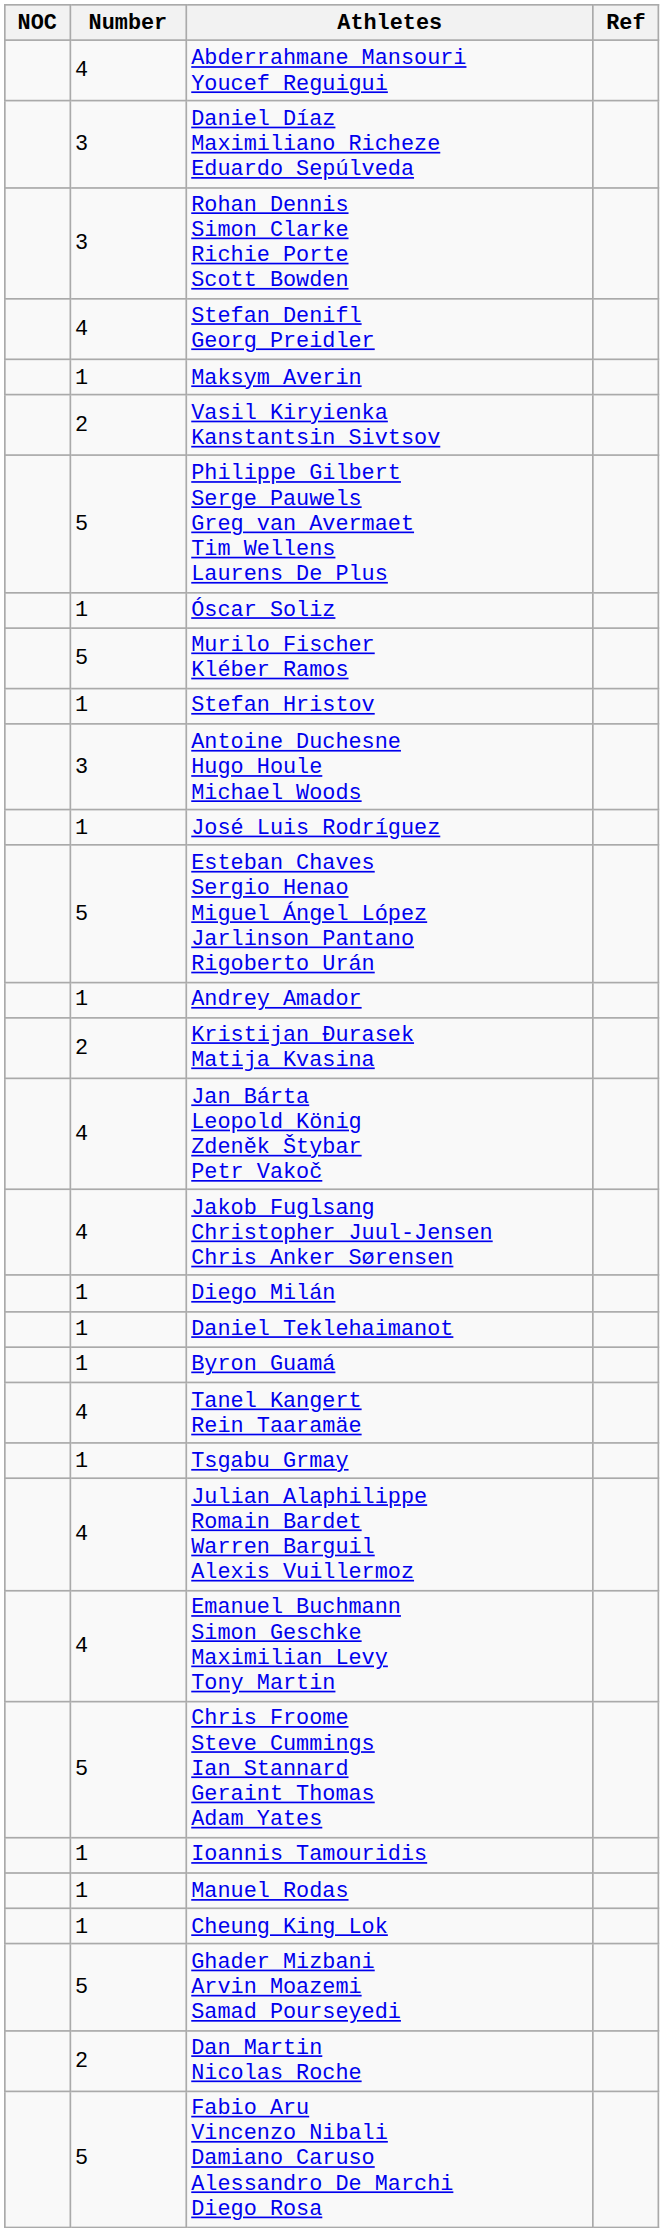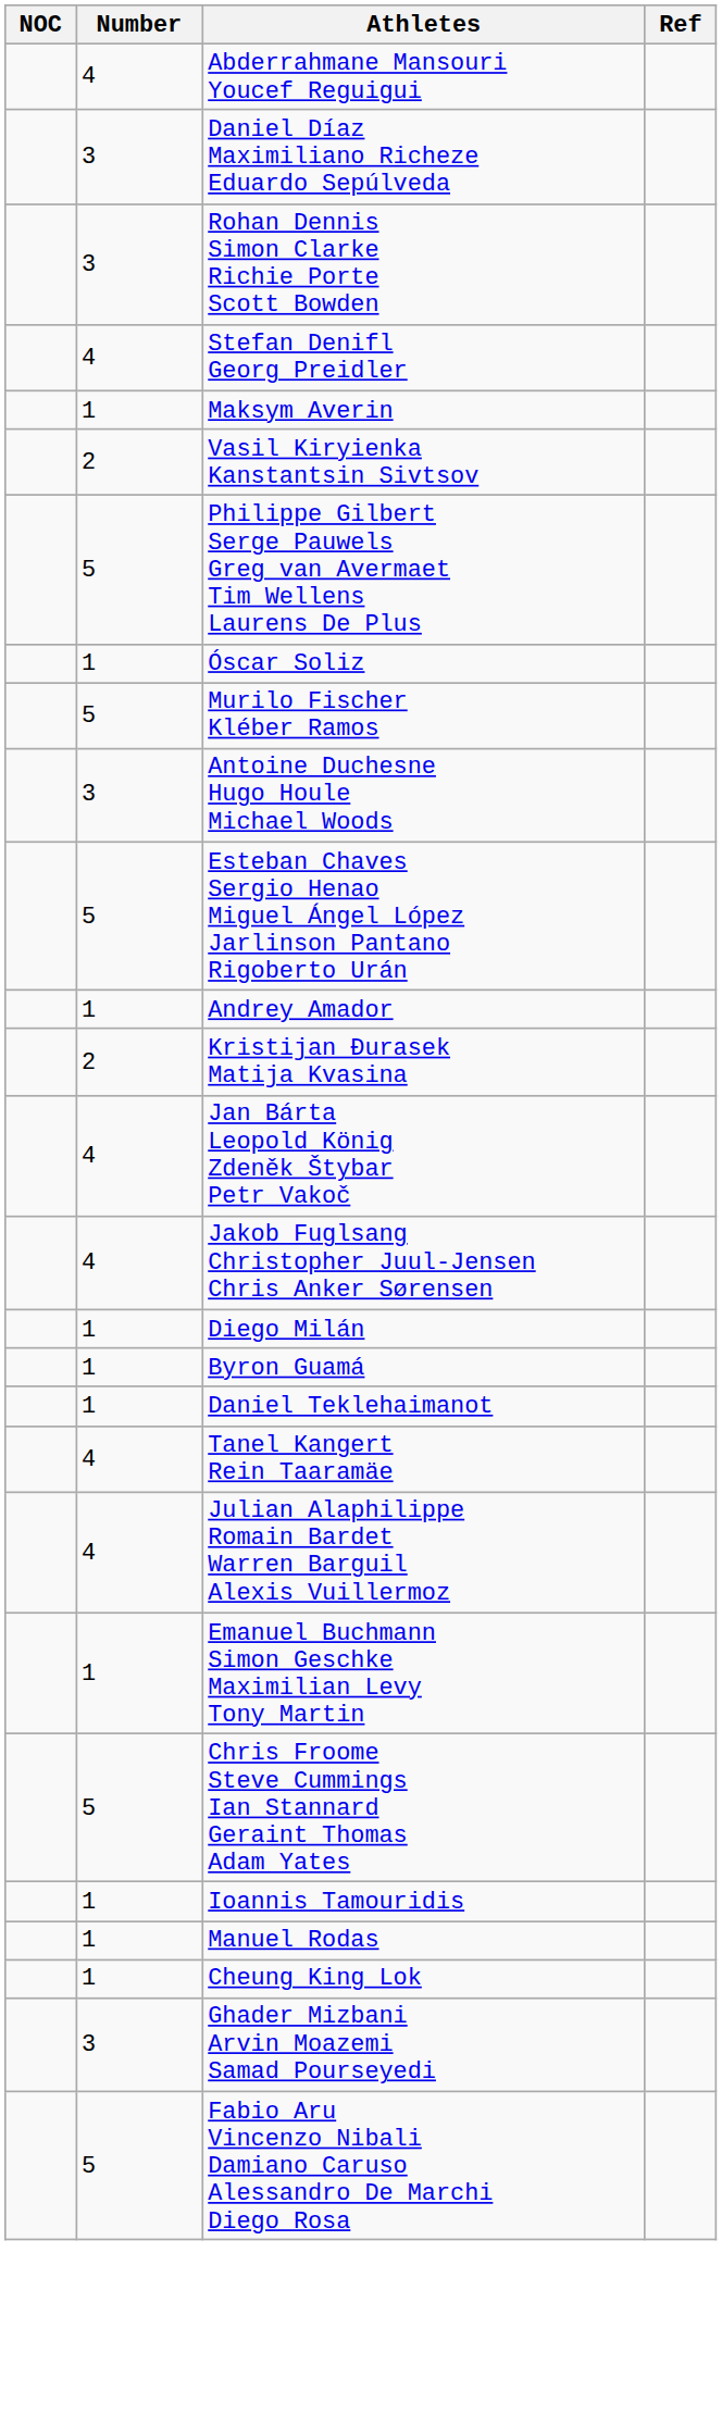 <table class="wikitable" style="text-align:left; width:30em; margin-bottom:0;">
 <tr>
 <th>NOC</th>
 <th>Number</th>
 <th>Athletes</th>
 <th>Ref</th>
 </tr>
 <tr>
 <td></td>
 <td>4</td>
 <td><a href='#'>Abderrahmane Mansouri</a><br><a href='#'>Youcef Reguigui</a></td>
 <td></td>
 </tr>
 <tr>
 <td></td>
 <td>3</td>
 <td><a href='#'>Daniel Díaz</a><br><a href='#'>Maximiliano Richeze</a><br><a href='#'>Eduardo Sepúlveda</a></td>
 <td></td>
 </tr>
 <tr>
 <td></td>
 <td>3</td>
 <td><a href='#'>Rohan Dennis</a><br><a href='#'>Simon Clarke</a><br><a href='#'>Richie Porte</a><br><a href='#'>Scott Bowden</a></td>
 <td></td>
 </tr>
 <tr>
 <td></td>
 <td>4</td>
 <td><a href='#'>Stefan Denifl</a><br><a href='#'>Georg Preidler</a></td>
 <td></td>
 </tr>
 <tr>
 <td></td>
 <td>1</td>
 <td><a href='#'>Maksym Averin</a></td>
 <td></td>
 </tr>
 <tr>
 <td></td>
 <td>2</td>
 <td><a href='#'>Vasil Kiryienka</a><br><a href='#'>Kanstantsin Sivtsov</a></td>
 <td></td>
 </tr>
 <tr>
 <td></td>
 <td>5</td>
 <td><a href='#'>Philippe Gilbert</a><br><a href='#'>Serge Pauwels</a><br><a href='#'>Greg van Avermaet</a><br><a href='#'>Tim Wellens</a><br><a href='#'>Laurens De Plus</a></td>
 <td></td>
 </tr>
 <tr>
 <td></td>
 <td>1</td>
 <td><a href='#'>Óscar Soliz</a></td>
 <td></td>
 </tr>
 <tr>
 <td></td>
 <td>5</td>
 <td><a href='#'>Murilo Fischer</a><br><a href='#'>Kléber Ramos</a></td>
 <td></td>
 </tr>
 <tr>
 <td></td>
-<td>1</td>
-<td><a href='#'>Stefan Hristov</a></td>
-<td></td>
-</tr>
-<tr>
-<td></td>
 <td>3</td>
 <td><a href='#'>Antoine Duchesne</a><br><a href='#'>Hugo Houle</a><br><a href='#'>Michael Woods</a></td>
-<td></td>
-</tr>
-<tr>
-<td></td>
-<td>1</td>
-<td><a href='#'>José Luis Rodríguez</a></td>
 <td></td>
 </tr>
 <tr>
 <td></td>
 <td>5</td>
 <td><a href='#'>Esteban Chaves</a><br><a href='#'>Sergio Henao</a><br><a href='#'>Miguel Ángel López</a><br><a href='#'>Jarlinson Pantano</a><br><a href='#'>Rigoberto Urán</a></td>
 <td></td>
 </tr>
 <tr>
 <td></td>
 <td>1</td>
 <td><a href='#'>Andrey Amador</a></td>
 <td></td>
 </tr>
 <tr>
 <td></td>
 <td>2</td>
 <td><a href='#'>Kristijan Đurasek</a><br><a href='#'>Matija Kvasina</a></td>
 <td></td>
 </tr>
 <tr>
 <td></td>
 <td>4</td>
 <td><a href='#'>Jan Bárta</a><br><a href='#'>Leopold König</a><br><a href='#'>Zdeněk Štybar</a><br><a href='#'>Petr Vakoč</a></td>
 <td></td>
 </tr>
 <tr>
 <td></td>
 <td>4</td>
 <td><a href='#'>Jakob Fuglsang</a><br><a href='#'>Christopher Juul-Jensen</a><br><a href='#'>Chris Anker Sørensen</a></td>
 <td></td>
 </tr>
 <tr>
 <td></td>
 <td>1</td>
 <td><a href='#'>Diego Milán</a></td>
 <td></td>
 </tr>
 <tr>
 <td></td>
 <td>1</td>
-<td><a href='#'>Daniel Teklehaimanot</a></td>
+<td><a href='#'>Byron Guamá</a></td>
 <td></td>
 </tr>
 <tr>
 <td></td>
 <td>1</td>
-<td><a href='#'>Byron Guamá</a></td>
+<td><a href='#'>Daniel Teklehaimanot</a></td>
 <td></td>
 </tr>
 <tr>
 <td></td>
 <td>4</td>
 <td><a href='#'>Tanel Kangert</a><br><a href='#'>Rein Taaramäe</a></td>
 <td></td>
 </tr>
 <tr>
 <td></td>
-<td>1</td>
-<td><a href='#'>Tsgabu Grmay</a></td>
-<td></td>
-</tr>
-<tr>
-<td></td>
 <td>4</td>
 <td><a href='#'>Julian Alaphilippe</a><br><a href='#'>Romain Bardet</a><br><a href='#'>Warren Barguil</a><br><a href='#'>Alexis Vuillermoz</a></td>
 <td></td>
 </tr>
 <tr>
 <td></td>
-<td>4</td>
+<td>1</td>
 <td><a href='#'>Emanuel Buchmann</a><br><a href='#'>Simon Geschke</a><br><a href='#'>Maximilian Levy</a><br><a href='#'>Tony Martin</a></td>
 <td></td>
 </tr>
 <tr>
 <td></td>
 <td>5</td>
 <td><a href='#'>Chris Froome</a><br><a href='#'>Steve Cummings</a><br><a href='#'>Ian Stannard</a><br><a href='#'>Geraint Thomas</a><br><a href='#'>Adam Yates</a></td>
 <td></td>
 </tr>
 <tr>
 <td></td>
 <td>1</td>
 <td><a href='#'>Ioannis Tamouridis</a></td>
 <td></td>
 </tr>
 <tr>
 <td></td>
 <td>1</td>
 <td><a href='#'>Manuel Rodas</a></td>
 <td></td>
 </tr>
 <tr>
 <td></td>
 <td>1</td>
 <td><a href='#'>Cheung King Lok</a></td>
 <td></td>
 </tr>
 <tr>
 <td></td>
-<td>5</td>
+<td>3</td>
 <td><a href='#'>Ghader Mizbani</a><br><a href='#'>Arvin Moazemi</a><br><a href='#'>Samad Pourseyedi</a></td>
-<td></td>
-</tr>
-<tr>
-<td></td>
-<td>2</td>
-<td><a href='#'>Dan Martin</a><br><a href='#'>Nicolas Roche</a></td>
 <td></td>
 </tr>
 <tr>
 <td></td>
 <td>5</td>
 <td><a href='#'>Fabio Aru</a><br><a href='#'>Vincenzo Nibali</a><br><a href='#'>Damiano Caruso</a><br><a href='#'>Alessandro De Marchi</a><br><a href='#'>Diego Rosa</a></td>
 <td></td>
 </tr>
 </table>
